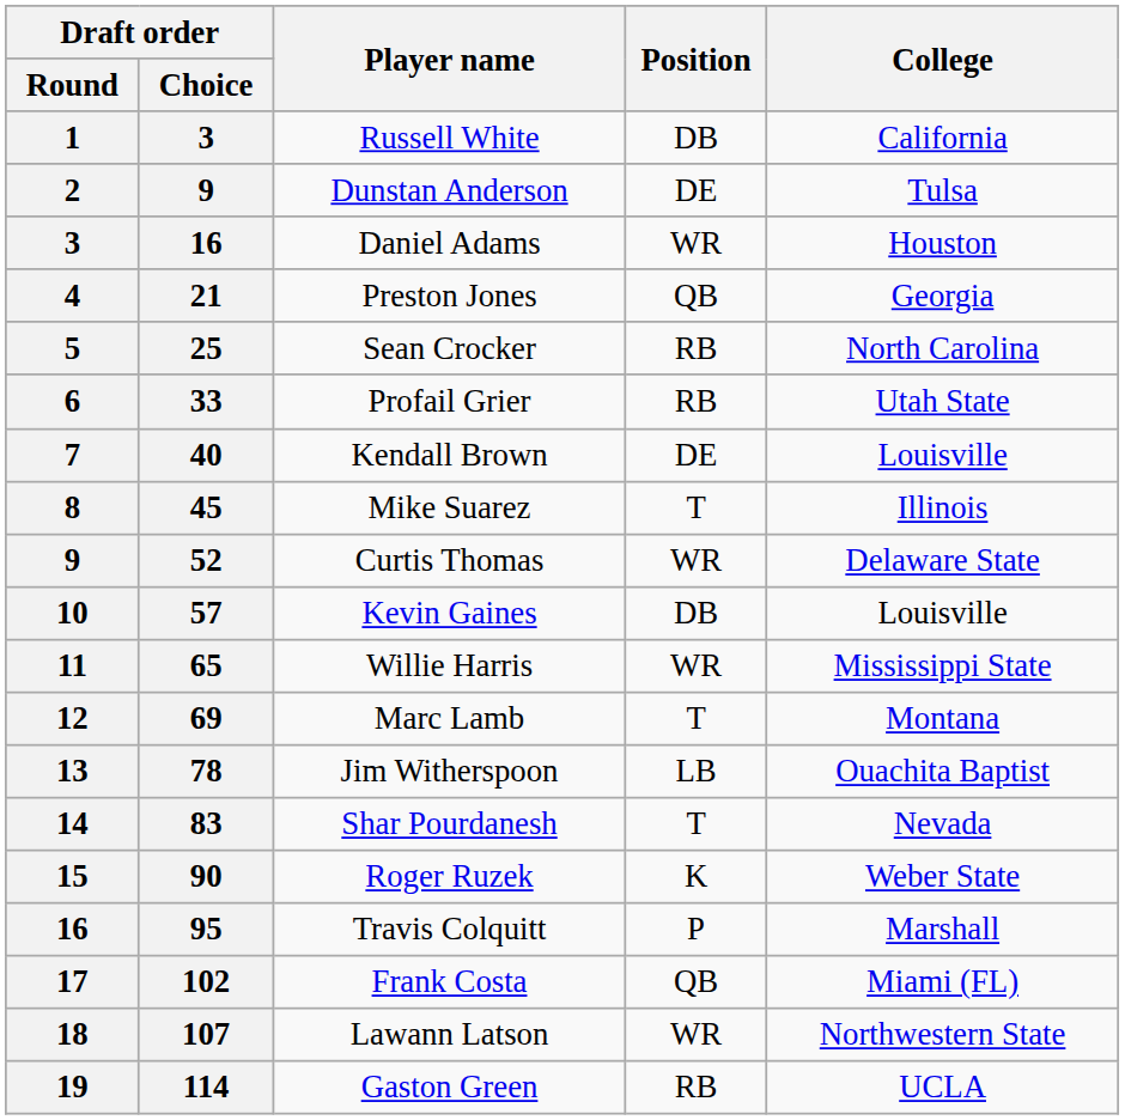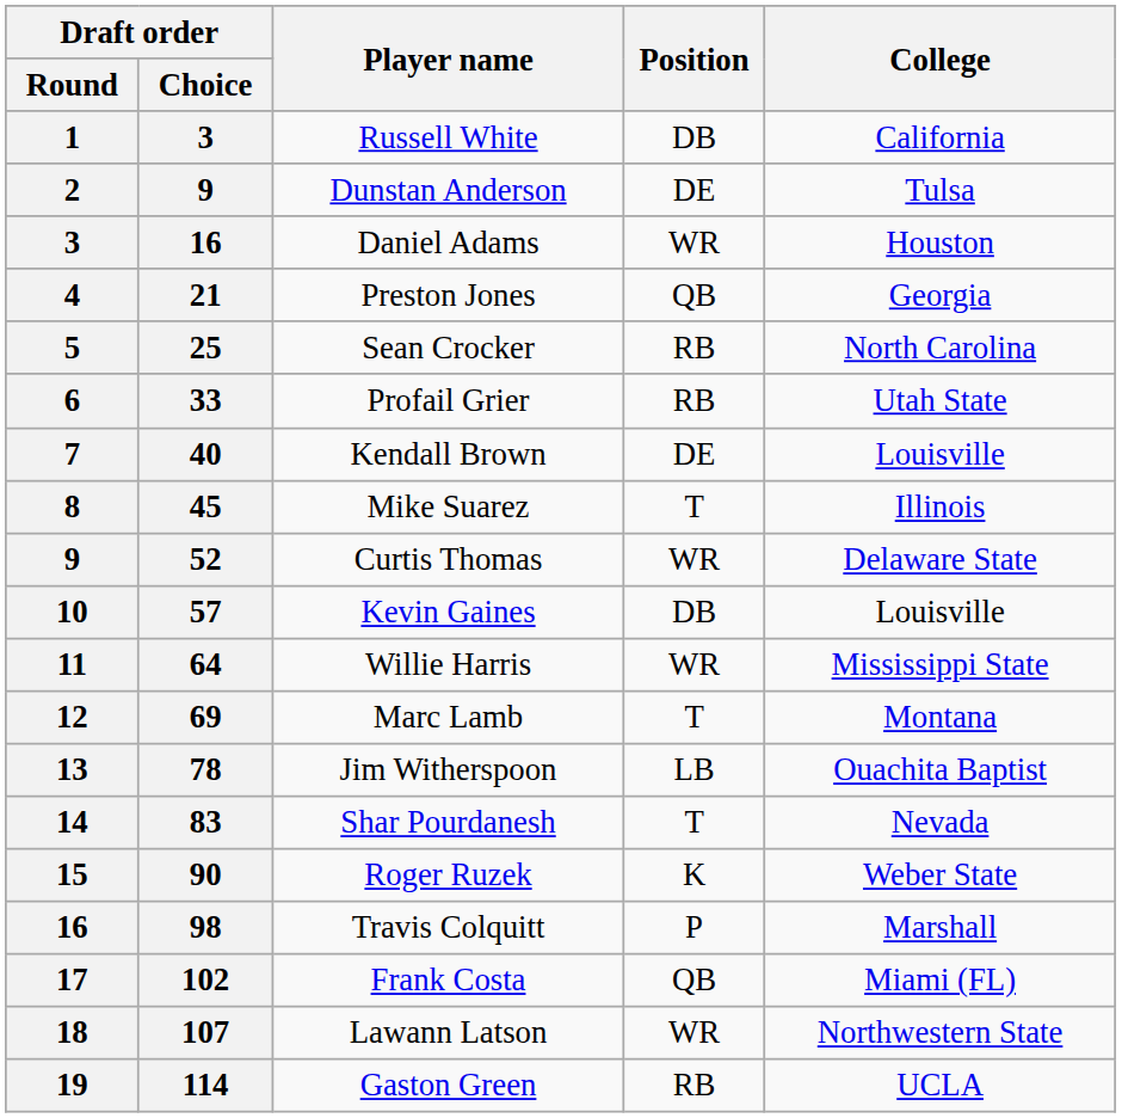 <table class="wikitable" style="font-size:95%; text-align:center">
 <tr>
 <th width="120" colspan="2">Draft order</th>
 <th width="160" rowspan="2">Player name</th>
 <th width="60"  rowspan="2">Position</th>
 <th width="160" rowspan="2">College</th>
 </tr>
 <tr>
 <th>Round</th>
 <th>Choice</th>
 </tr>
 <tr>
 <th>1</th>
 <th>3</th>
 <td><a href='#'>Russell White</a></td>
 <td>DB</td>
 <td><a href='#'>California</a></td>
 </tr>
 <tr>
 <th>2</th>
 <th>9</th>
 <td><a href='#'>Dunstan Anderson</a></td>
 <td>DE</td>
 <td><a href='#'>Tulsa</a></td>
 </tr>
 <tr>
 <th>3</th>
 <th>16</th>
 <td>Daniel Adams</td>
 <td>WR</td>
 <td><a href='#'>Houston</a></td>
 </tr>
 <tr>
 <th>4</th>
 <th>21</th>
 <td>Preston Jones</td>
 <td>QB</td>
 <td><a href='#'>Georgia</a></td>
 </tr>
 <tr>
 <th>5</th>
 <th>25</th>
 <td>Sean Crocker</td>
 <td>RB</td>
 <td><a href='#'>North Carolina</a></td>
 </tr>
 <tr>
 <th>6</th>
 <th>33</th>
 <td>Profail Grier</td>
 <td>RB</td>
 <td><a href='#'>Utah State</a></td>
 </tr>
 <tr>
 <th>7</th>
 <th>40</th>
 <td>Kendall Brown</td>
 <td>DE</td>
 <td><a href='#'>Louisville</a></td>
 </tr>
 <tr>
 <th>8</th>
 <th>45</th>
 <td>Mike Suarez</td>
 <td>T</td>
 <td><a href='#'>Illinois</a></td>
 </tr>
 <tr>
 <th>9</th>
 <th>52</th>
 <td>Curtis Thomas</td>
 <td>WR</td>
 <td><a href='#'>Delaware State</a></td>
 </tr>
 <tr>
 <th>10</th>
 <th>57</th>
 <td><a href='#'>Kevin Gaines</a></td>
 <td>DB</td>
 <td>Louisville</td>
 </tr>
 <tr>
 <th>11</th>
-<th>65</th>
+<th>64</th>
 <td>Willie Harris</td>
 <td>WR</td>
 <td><a href='#'>Mississippi State</a></td>
 </tr>
 <tr>
 <th>12</th>
 <th>69</th>
 <td>Marc Lamb</td>
 <td>T</td>
 <td><a href='#'>Montana</a></td>
 </tr>
 <tr>
 <th>13</th>
 <th>78</th>
 <td>Jim Witherspoon</td>
 <td>LB</td>
 <td><a href='#'>Ouachita Baptist</a></td>
 </tr>
 <tr>
 <th>14</th>
 <th>83</th>
 <td><a href='#'>Shar Pourdanesh</a></td>
 <td>T</td>
 <td><a href='#'>Nevada</a></td>
 </tr>
 <tr>
 <th>15</th>
 <th>90</th>
 <td><a href='#'>Roger Ruzek</a></td>
 <td>K</td>
 <td><a href='#'>Weber State</a></td>
 </tr>
 <tr>
 <th>16</th>
-<th>95</th>
+<th>98</th>
 <td>Travis Colquitt</td>
 <td>P</td>
 <td><a href='#'>Marshall</a></td>
 </tr>
 <tr>
 <th>17</th>
 <th>102</th>
 <td><a href='#'>Frank Costa</a></td>
 <td>QB</td>
 <td><a href='#'>Miami (FL)</a></td>
 </tr>
 <tr>
 <th>18</th>
 <th>107</th>
 <td>Lawann Latson</td>
 <td>WR</td>
 <td><a href='#'>Northwestern State</a></td>
 </tr>
 <tr>
 <th>19</th>
 <th>114</th>
 <td><a href='#'>Gaston Green</a></td>
 <td>RB</td>
 <td><a href='#'>UCLA</a></td>
 </tr>
 </table>
